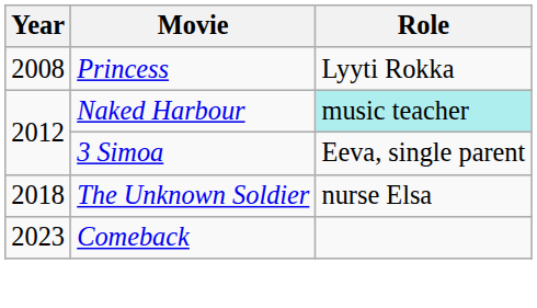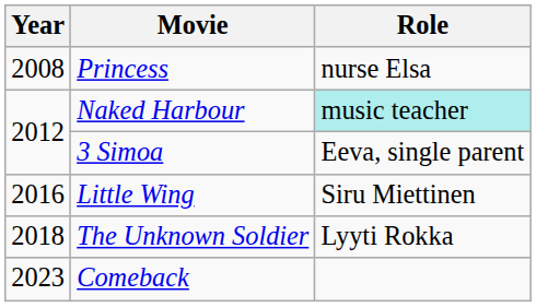 <table class="wikitable">
 <tr>
 <th>Year</th>
 <th>Movie</th>
 <th>Role</th>
 </tr>
 <tr>
 <td>2008</td>
 <td><em><a href='#'>Princess</a></em></td>
-<td>Lyyti Rokka</td>
+<td>nurse Elsa</td>
 </tr>
 <tr>
 <td rowspan="2">2012</td>
 <td><em><a href='#'>Naked Harbour</a></em></td>
 <td style="background: paleturquoise;">music teacher</td>
 </tr>
 <tr>
 <td><em><a href='#'>3 Simoa</a></em></td>
 <td>Eeva, single parent</td>
 </tr>
 <tr>
+<td>2016</td>
+<td><em><a href='#'>Little Wing</a></em></td>
+<td>Siru Miettinen</td>
+</tr>
+<tr>
 <td>2018</td>
 <td><em><a href='#'>The Unknown Soldier</a></em></td>
-<td>nurse Elsa</td>
+<td>Lyyti Rokka</td>
 </tr>
 <tr>
 <td>2023</td>
 <td><em><a href='#'>Comeback</a></em></td>
 <td></td>
 </tr>
 </table>
